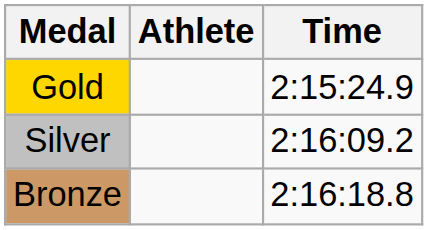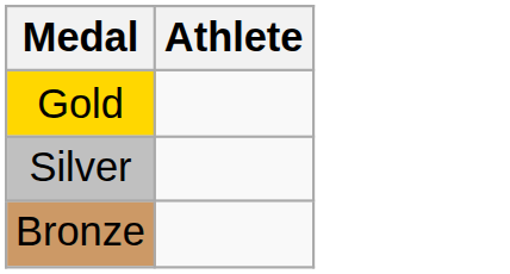 <table class="wikitable">
 <tr>
 <th>Medal</th>
 <th>Athlete</th>
-<th>Time</th>
 </tr>
 <tr>
 <td style="text-align:center;background-color:gold;">Gold</td>
 <td></td>
-<td>2:15:24.9</td>
 </tr>
 <tr>
 <td style="text-align:center;background-color:silver;">Silver</td>
 <td></td>
-<td>2:16:09.2</td>
 </tr>
 <tr>
 <td style="text-align:center;background-color:#CC9966;">Bronze</td>
 <td></td>
-<td>2:16:18.8</td>
 </tr>
 </table>
